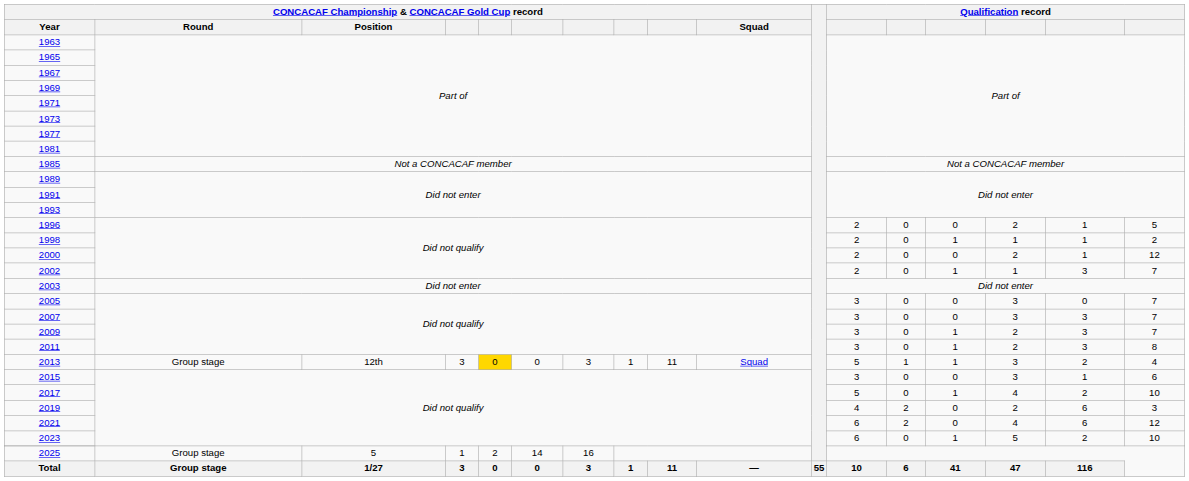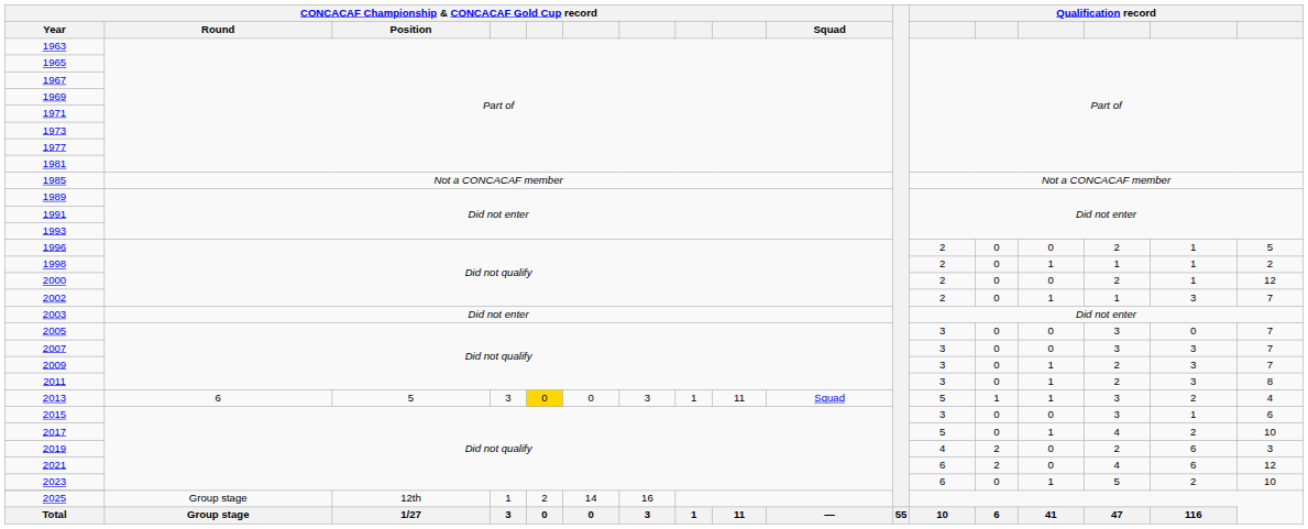 <table class="wikitable" style="text-align:center">
 <tr>
 <th colspan=10><a href='#'>CONCACAF Championship</a> & <a href='#'>CONCACAF Gold Cup</a> record</th>
 <th width=1% rowspan="31"></th>
 <th colspan=6><a href='#'>Qualification</a> record</th>
 </tr>
 <tr>
 <th>Year</th>
 <th>Round</th>
 <th>Position</th>
 <th></th>
 <th></th>
 <th></th>
 <th></th>
 <th></th>
 <th></th>
 <th>Squad</th>
 <th></th>
 <th></th>
 <th></th>
 <th></th>
 <th></th>
 <th></th>
 </tr>
 <tr>
 <td> <a href='#'>1963</a></td>
 <td rowspan=8 colspan=9><em>Part of </em></td>
 <td rowspan=8 colspan=6><em>Part of </em></td>
 </tr>
 <tr>
 <td> <a href='#'>1965</a></td>
 </tr>
 <tr>
 <td> <a href='#'>1967</a></td>
 </tr>
 <tr>
 <td> <a href='#'>1969</a></td>
 </tr>
 <tr>
 <td> <a href='#'>1971</a></td>
 </tr>
 <tr>
 <td> <a href='#'>1973</a></td>
 </tr>
 <tr>
 <td> <a href='#'>1977</a></td>
 </tr>
 <tr>
 <td> <a href='#'>1981</a></td>
 </tr>
 <tr>
 <td><a href='#'>1985</a></td>
 <td colspan=9><em>Not a CONCACAF member</em></td>
 <td colspan=6><em>Not a CONCACAF member</em></td>
 </tr>
 <tr>
 <td><a href='#'>1989</a></td>
 <td colspan=9 rowspan=3><em>Did not enter</em></td>
 <td colspan=6 rowspan=3><em>Did not enter</em></td>
 </tr>
 <tr>
 <td> <a href='#'>1991</a></td>
 </tr>
 <tr>
 <td>  <a href='#'>1993</a></td>
 </tr>
 <tr>
 <td> <a href='#'>1996</a></td>
 <td colspan=9 rowspan=4><em>Did not qualify</em></td>
 <td>2</td>
 <td>0</td>
 <td>0</td>
 <td>2</td>
 <td>1</td>
 <td>5</td>
 </tr>
 <tr>
 <td> <a href='#'>1998</a></td>
 <td>2</td>
 <td>0</td>
 <td>1</td>
 <td>1</td>
 <td>1</td>
 <td>2</td>
 </tr>
 <tr>
 <td> <a href='#'>2000</a></td>
 <td>2</td>
 <td>0</td>
 <td>0</td>
 <td>2</td>
 <td>1</td>
 <td>12</td>
 </tr>
 <tr>
 <td> <a href='#'>2002</a></td>
 <td>2</td>
 <td>0</td>
 <td>1</td>
 <td>1</td>
 <td>3</td>
 <td>7</td>
 </tr>
 <tr>
 <td>  <a href='#'>2003</a></td>
 <td colspan=9><em>Did not enter</em></td>
 <td colspan=6><em>Did not enter</em></td>
 </tr>
 <tr>
 <td> <a href='#'>2005</a></td>
 <td colspan=9 rowspan=4><em>Did not qualify</em></td>
 <td>3</td>
 <td>0</td>
 <td>0</td>
 <td>3</td>
 <td>0</td>
 <td>7</td>
 </tr>
 <tr>
 <td> <a href='#'>2007</a></td>
 <td>3</td>
 <td>0</td>
 <td>0</td>
 <td>3</td>
 <td>3</td>
 <td>7</td>
 </tr>
 <tr>
 <td> <a href='#'>2009</a></td>
 <td>3</td>
 <td>0</td>
 <td>1</td>
 <td>2</td>
 <td>3</td>
 <td>7</td>
 </tr>
 <tr>
 <td> <a href='#'>2011</a></td>
 <td>3</td>
 <td>0</td>
 <td>1</td>
 <td>2</td>
 <td>3</td>
 <td>8</td>
 </tr>
 <tr>
 <td> <a href='#'>2013</a></td>
-<td>Group stage</td>
-<td>12th</td>
+<td>6</td>
+<td>5</td>
 <td>3</td>
 <td style="background: gold;">0</td>
 <td>0</td>
 <td>3</td>
 <td>1</td>
 <td>11</td>
 <td><a href='#'>Squad</a></td>
 <td>5</td>
 <td>1</td>
 <td>1</td>
 <td>3</td>
 <td>2</td>
 <td>4</td>
 </tr>
 <tr>
 <td>  <a href='#'>2015</a></td>
 <td colspan=9 rowspan=6><em>Did not qualify</em></td>
 <td>3</td>
 <td>0</td>
 <td>0</td>
 <td>3</td>
 <td>1</td>
 <td>6</td>
 </tr>
 <tr>
 <td> <a href='#'>2017</a></td>
 <td>5</td>
 <td>0</td>
 <td>1</td>
 <td>4</td>
 <td>2</td>
 <td>10</td>
 </tr>
 <tr>
 <td>   <a href='#'>2019</a></td>
 <td>4</td>
 <td>2</td>
 <td>0</td>
 <td>2</td>
 <td>6</td>
 <td>3</td>
 </tr>
 <tr>
 <td> <a href='#'>2021</a></td>
 <td>6</td>
 <td>2</td>
 <td>0</td>
 <td>4</td>
 <td>6</td>
 <td>12</td>
 </tr>
 <tr>
 <td>  <a href='#'>2023</a></td>
 <td>6</td>
 <td>0</td>
 <td>1</td>
 <td>5</td>
 <td>2</td>
 <td>10</td>
 </tr>
 <tr>
 </tr>
 <tr>
 <td>  <a href='#'>2025</a></td>
 <td>Group stage</td>
-<td>5</td>
+<td>12th</td>
 <td>1</td>
 <td>2</td>
 <td>14</td>
 <td>16</td>
 </tr>
 <tr>
 <th>Total</th>
 <th>Group stage</th>
 <th>1/27</th>
 <th>3</th>
 <th>0</th>
 <th>0</th>
 <th>3</th>
 <th>1</th>
 <th>11</th>
 <th>—</th>
 <th>55</th>
 <th>10</th>
 <th>6</th>
 <th>41</th>
 <th>47</th>
 <th>116</th>
 </tr>
 </table>
